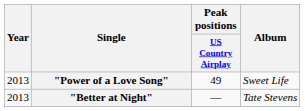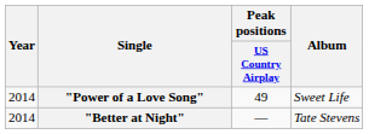 <table class="wikitable plainrowheaders" style="text-align:center;">
 <tr>
 <th rowspan="2">Year</th>
 <th rowspan="2" style="width:14em;">Single</th>
 <th colspan="1">Peak positions</th>
 <th rowspan="2">Album</th>
 </tr>
 <tr style="font-size:smaller;">
 <th width="65"><a href='#'>US Country Airplay</a></th>
 </tr>
 <tr>
-<td>2013</td>
+<td>2014</td>
 <th scope="row">"Power of a Love Song"</th>
 <td>49</td>
 <td align="left"><em>Sweet Life</em></td>
 </tr>
 <tr>
-<td>2013</td>
+<td>2014</td>
 <th scope="row">"Better at Night"</th>
 <td>—</td>
 <td align="left"><em>Tate Stevens</em></td>
 </tr>
 </table>
